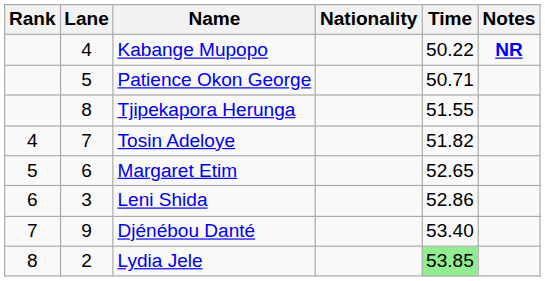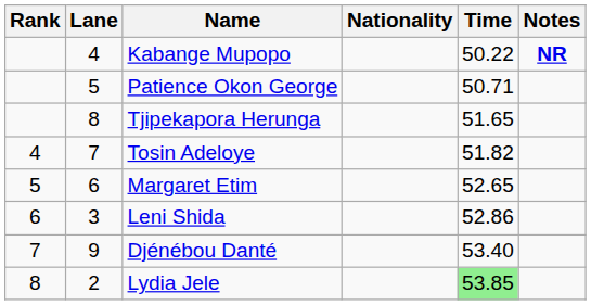 <table class="wikitable sortable" style="text-align:center">
 <tr>
 <th>Rank</th>
 <th>Lane</th>
 <th>Name</th>
 <th>Nationality</th>
 <th>Time</th>
 <th>Notes</th>
 </tr>
 <tr>
 <td></td>
 <td>4</td>
 <td align=left><a href='#'>Kabange Mupopo</a></td>
 <td align=left></td>
 <td>50.22</td>
 <td><strong><a href='#'>NR</a></strong></td>
 </tr>
 <tr>
 <td></td>
 <td>5</td>
 <td align=left><a href='#'>Patience Okon George</a></td>
 <td align=left></td>
 <td>50.71</td>
 <td></td>
 </tr>
 <tr>
 <td></td>
 <td>8</td>
 <td align=left><a href='#'>Tjipekapora Herunga</a></td>
 <td align=left></td>
-<td>51.55</td>
+<td>51.65</td>
 <td></td>
 </tr>
 <tr>
 <td>4</td>
 <td>7</td>
 <td align=left><a href='#'>Tosin Adeloye</a></td>
 <td align=left></td>
 <td>51.82</td>
 <td></td>
 </tr>
 <tr>
 <td>5</td>
 <td>6</td>
 <td align=left><a href='#'>Margaret Etim</a></td>
 <td align=left></td>
 <td>52.65</td>
 <td></td>
 </tr>
 <tr>
 <td>6</td>
 <td>3</td>
 <td align=left><a href='#'>Leni Shida</a></td>
 <td align=left></td>
 <td>52.86</td>
 <td></td>
 </tr>
 <tr>
 <td>7</td>
 <td>9</td>
 <td align=left><a href='#'>Djénébou Danté</a></td>
 <td align=left></td>
 <td>53.40</td>
 <td></td>
 </tr>
 <tr>
 <td>8</td>
 <td>2</td>
 <td align=left><a href='#'>Lydia Jele</a></td>
 <td align=left></td>
 <td style="background: lightgreen;">53.85</td>
 <td></td>
 </tr>
 </table>
